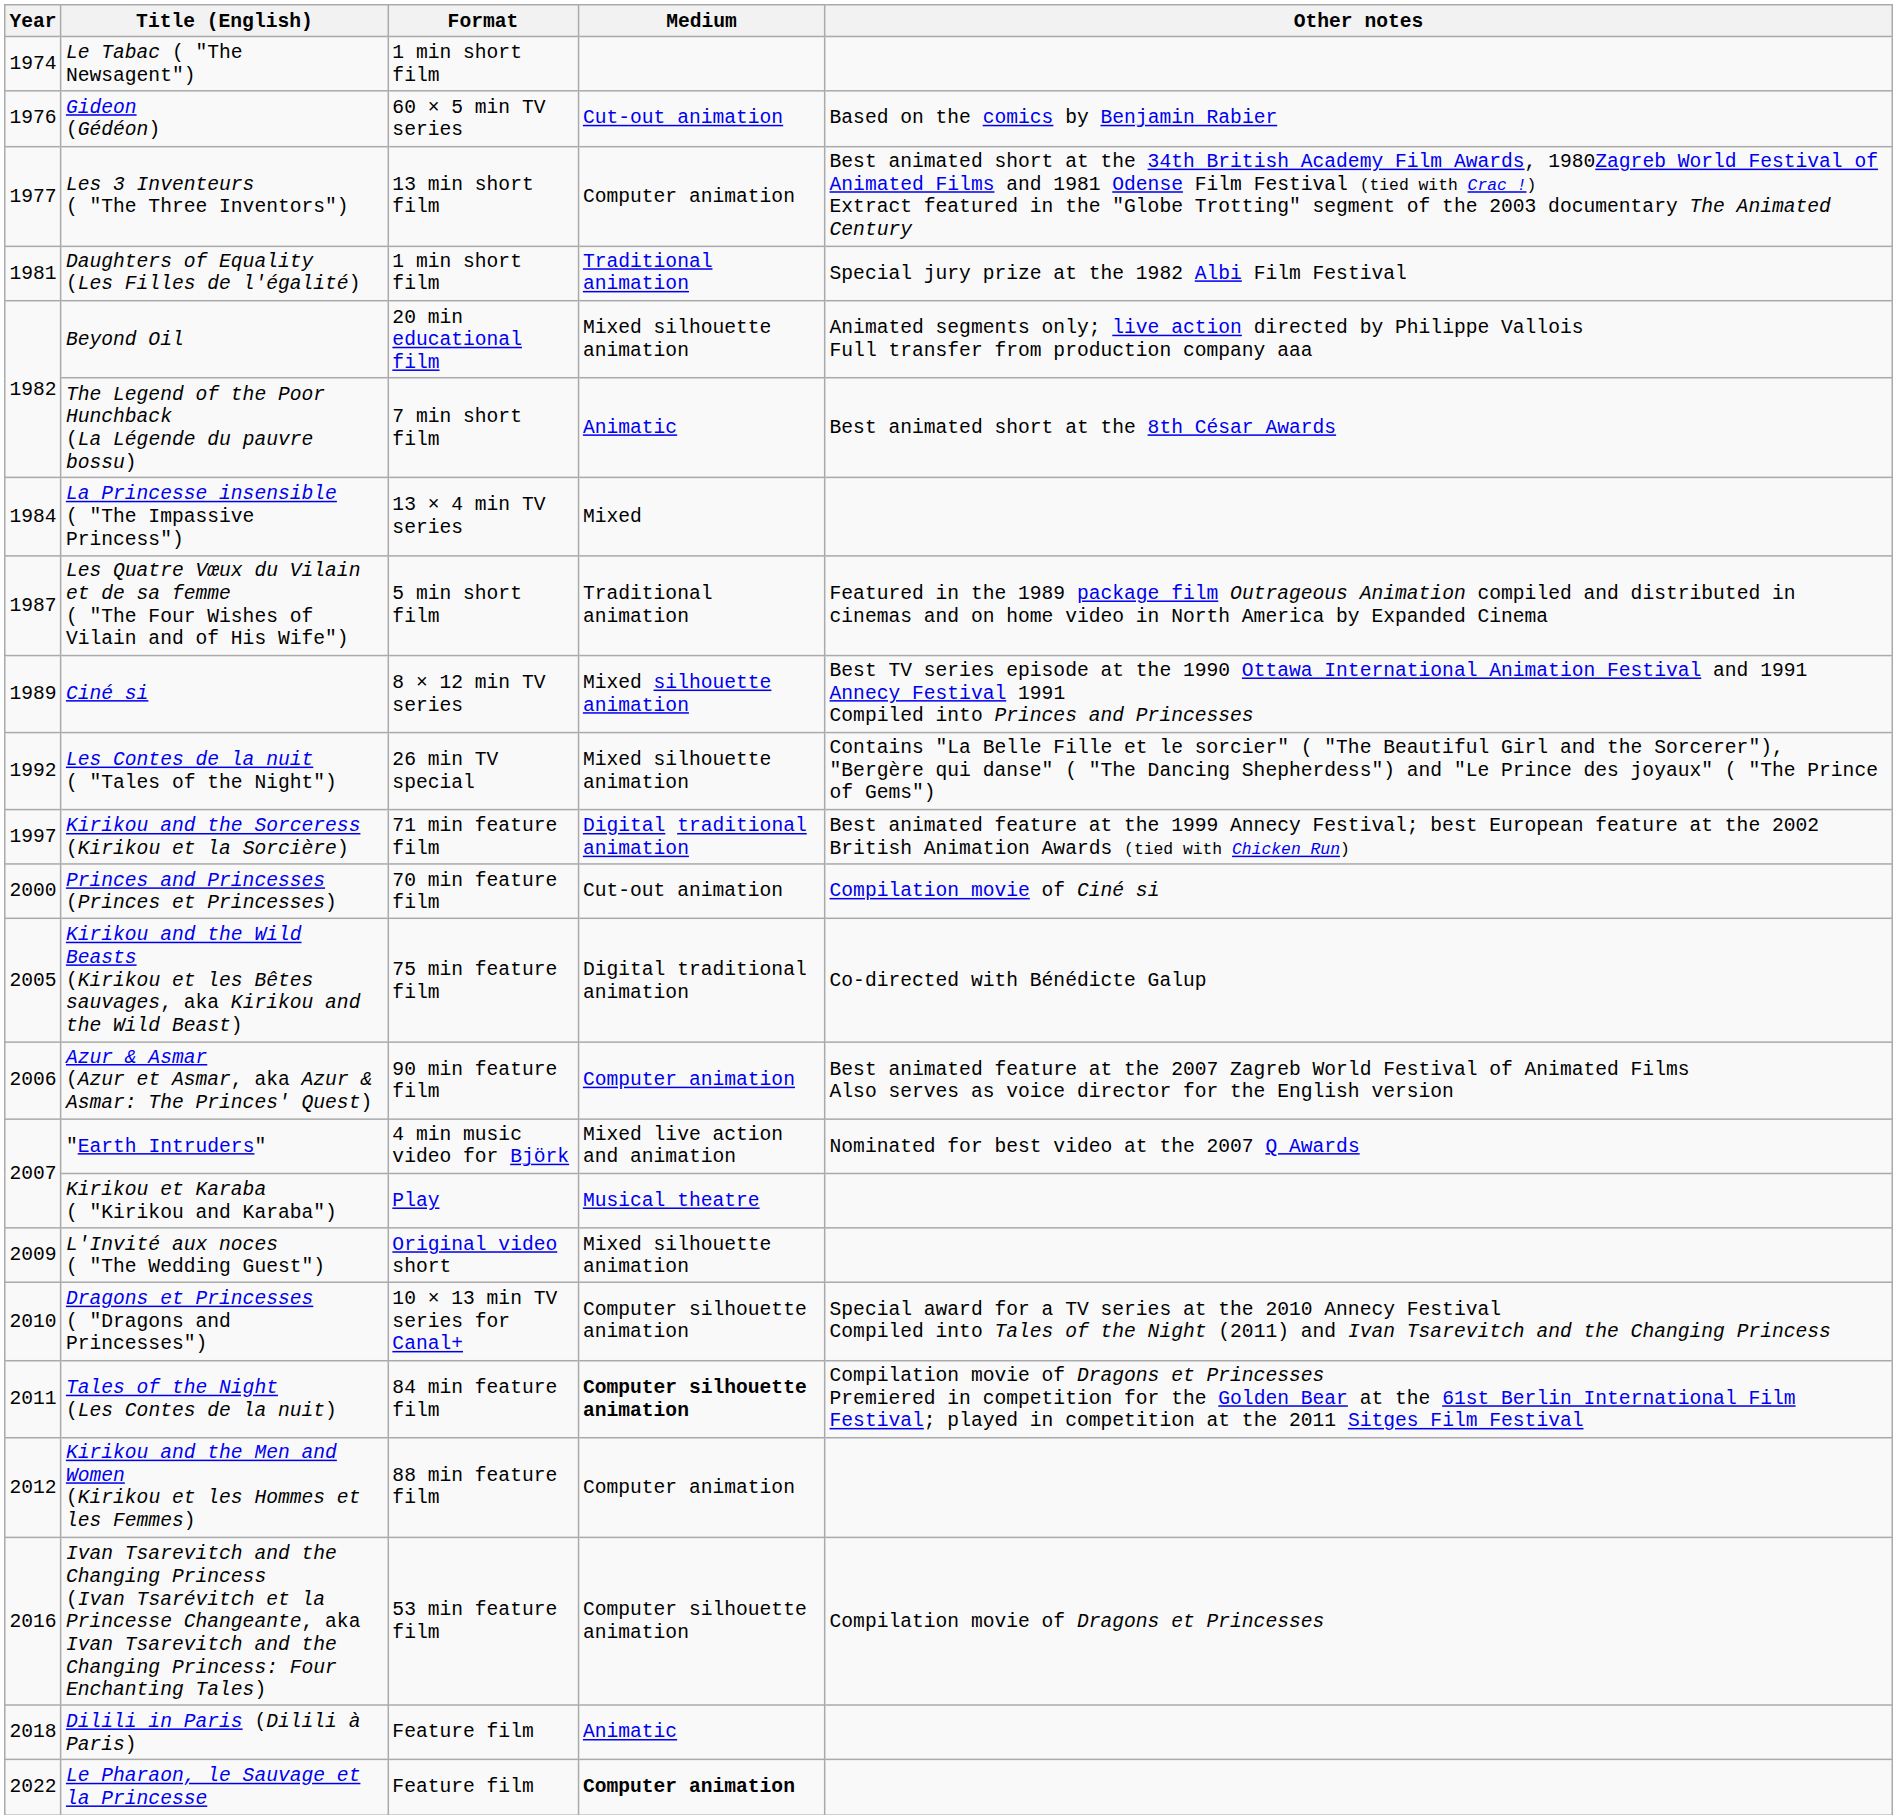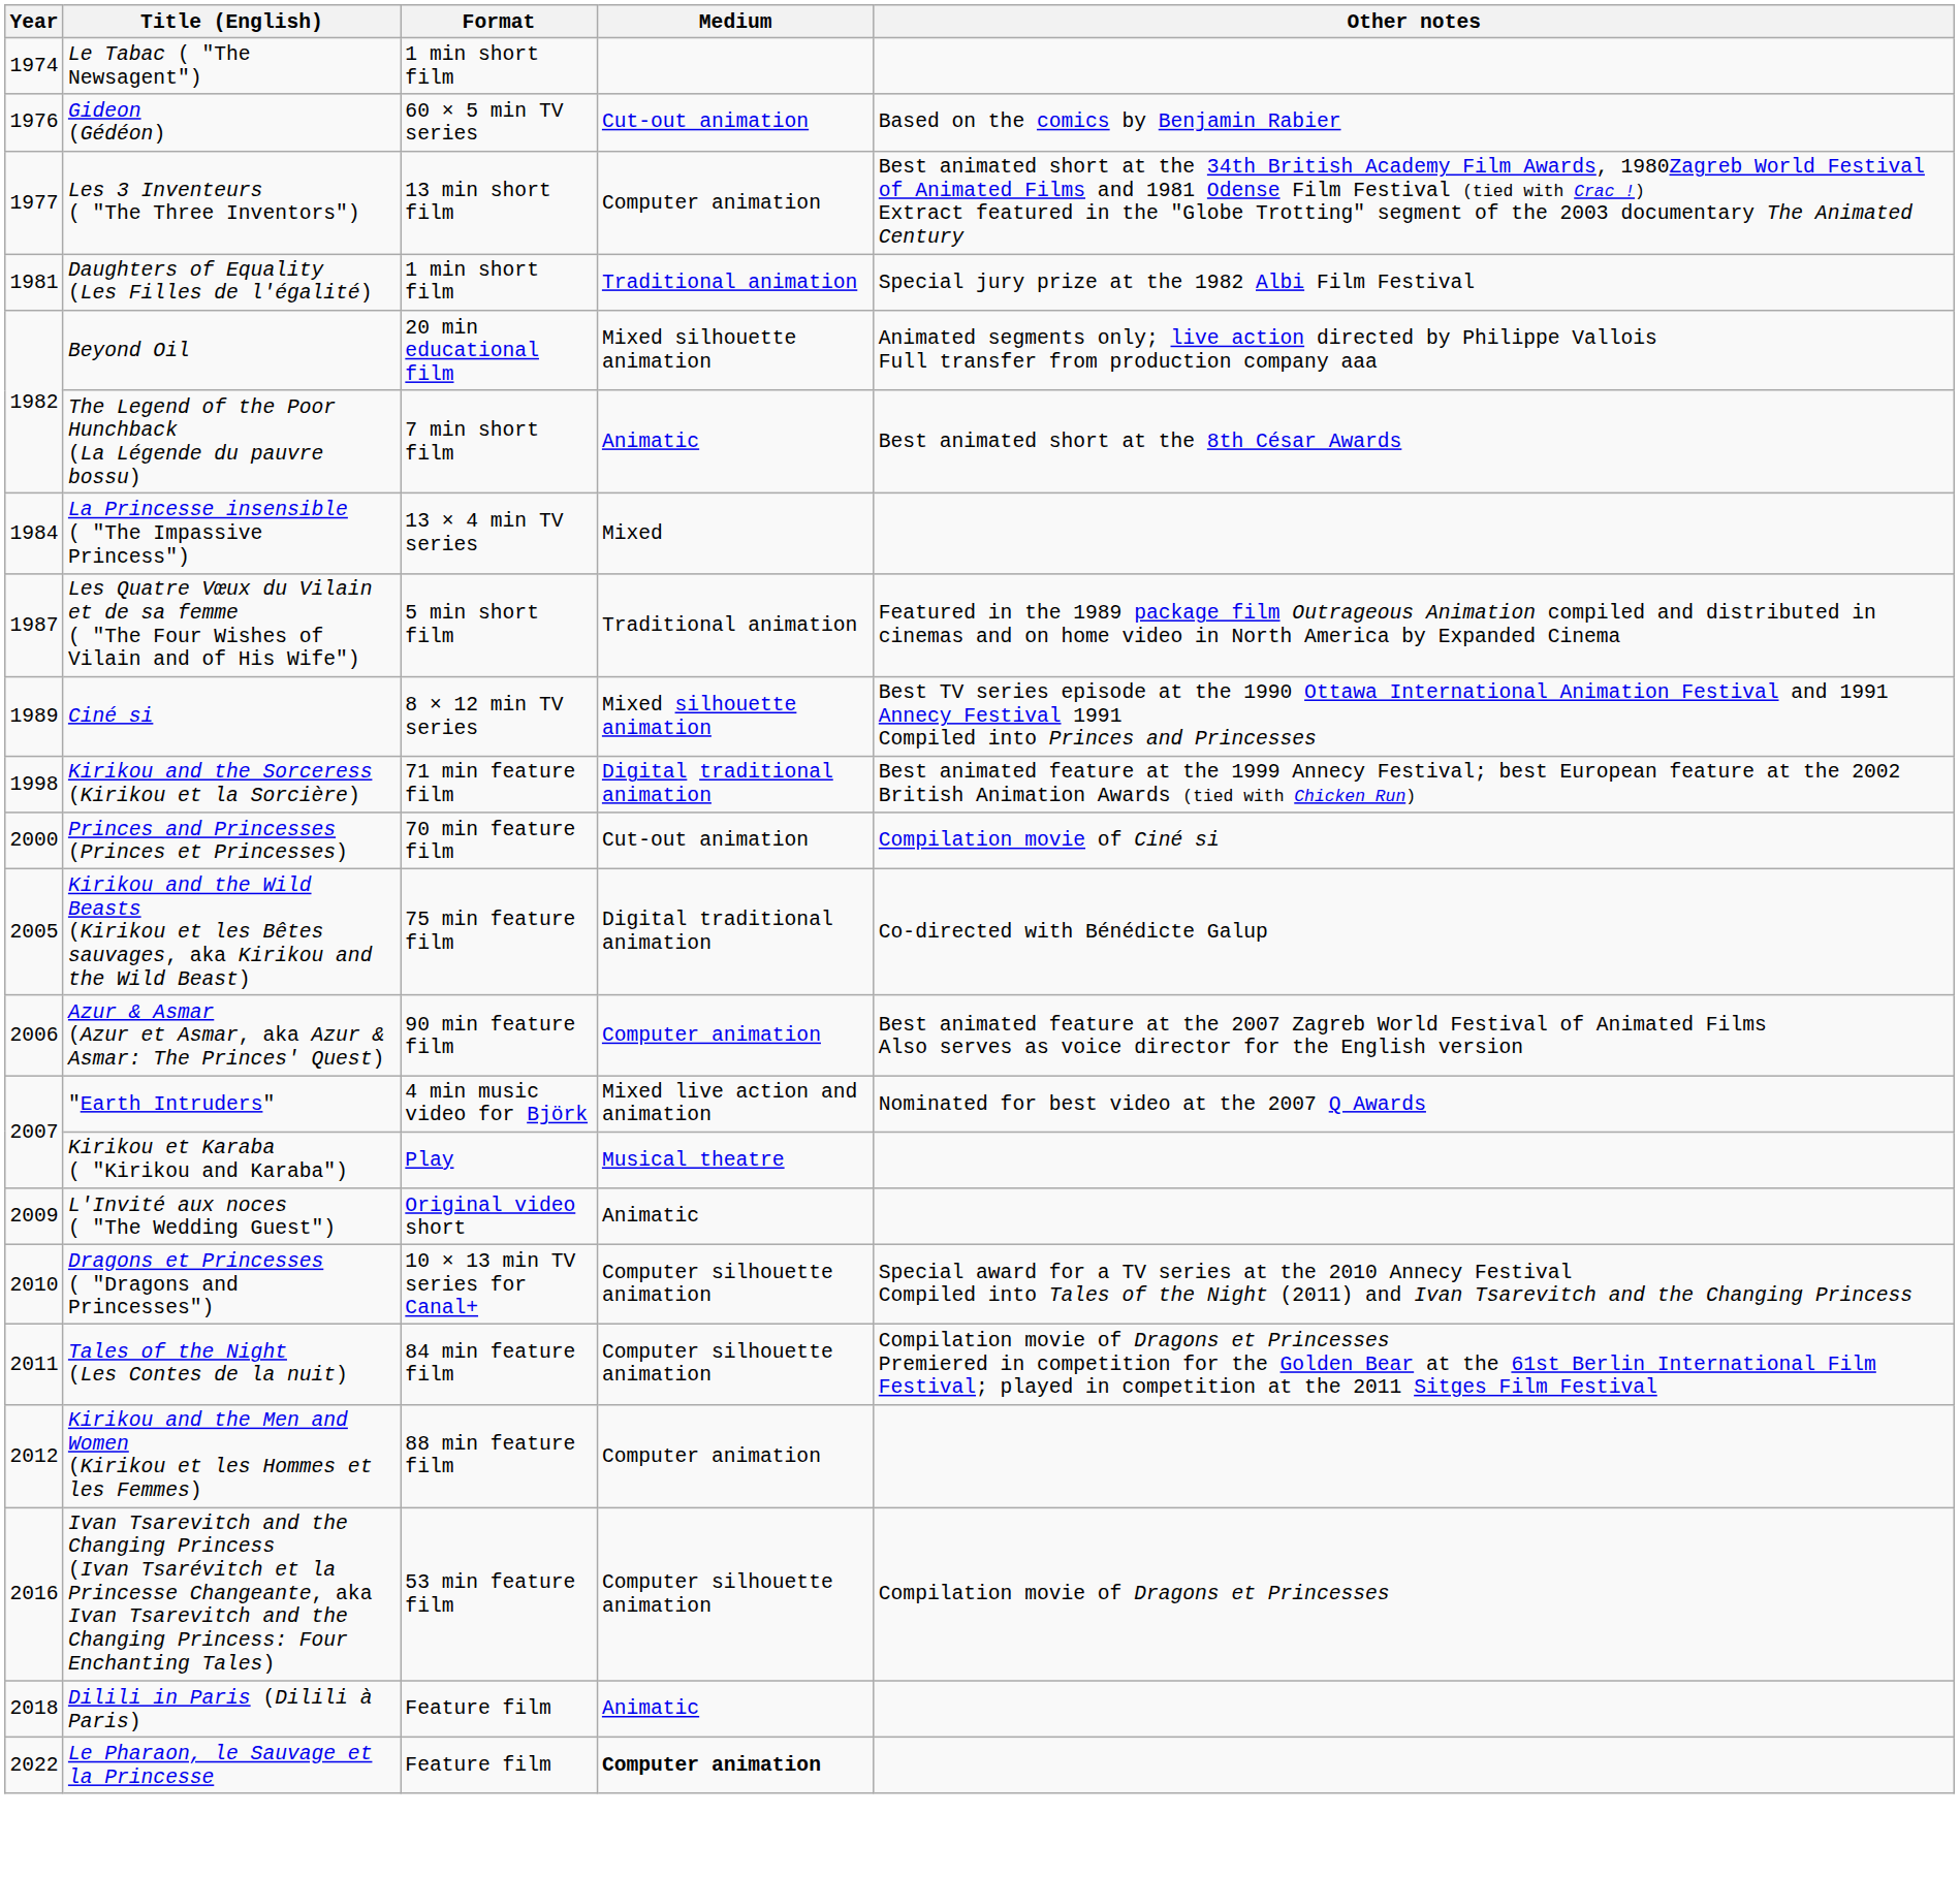 <table class="wikitable">
 <tr>
 <th>Year</th>
 <th width="210">Title (English)</th>
 <th width="120">Format</th>
 <th>Medium</th>
 <th>Other notes</th>
 </tr>
 <tr>
 <td rowspan= 1>1974</td>
 <td><em>Le Tabac</em> ( "The Newsagent")</td>
 <td>1 min short film</td>
 <td></td>
 <td></td>
 </tr>
 <tr>
 <td rowspan= 1>1976</td>
 <td><em><a href='#'>Gideon</a></em><br>(<em>Gédéon</em>)</td>
 <td>60 × 5 min TV series</td>
 <td><a href='#'>Cut-out animation</a></td>
 <td>Based on the <a href='#'>comics</a> by <a href='#'>Benjamin Rabier</a></td>
 </tr>
 <tr>
 <td rowspan= 1>1977</td>
 <td><em>Les 3 Inventeurs</em><br>( "The Three Inventors")</td>
 <td>13 min short film</td>
 <td>Computer animation</td>
 <td>Best animated short at the <a href='#'>34th British Academy Film Awards</a>, 1980<a href='#'>Zagreb World Festival of Animated Films</a> and 1981 <a href='#'>Odense</a> Film Festival <small>(tied with <em><a href='#'>Crac !</a></em>)</small><br>Extract featured in the "Globe Trotting" segment of the 2003 documentary <em>The Animated Century</em></td>
 </tr>
 <tr>
 <td rowspan= 1>1981</td>
 <td><em>Daughters of Equality</em><br>(<em>Les Filles de l'égalité</em>)</td>
 <td>1 min short film</td>
 <td><a href='#'>Traditional animation</a></td>
 <td>Special jury prize at the 1982 <a href='#'>Albi</a> Film Festival</td>
 </tr>
 <tr>
 <td rowspan= 2>1982</td>
 <td><em>Beyond Oil</em></td>
 <td>20 min <a href='#'>educational film</a></td>
 <td>Mixed silhouette animation</td>
 <td>Animated segments only; <a href='#'>live action</a> directed by Philippe Vallois<br>Full transfer  from production company aaa</td>
 </tr>
 <tr>
 <td><em>The Legend of the Poor Hunchback</em><br>(<em>La Légende du pauvre bossu</em>)</td>
 <td>7 min short film</td>
 <td><a href='#'>Animatic</a></td>
 <td>Best animated short at the <a href='#'>8th César Awards</a></td>
 </tr>
 <tr>
 <td rowspan= 1>1984</td>
 <td><em><a href='#'>La Princesse insensible</a></em><br>( "The Impassive Princess")</td>
 <td>13 × 4 min TV series </td>
 <td>Mixed</td>
 <td></td>
 </tr>
 <tr>
 <td rowspan= 1>1987</td>
 <td><em>Les Quatre Vœux du Vilain et de sa femme</em><br>( "The Four Wishes of Vilain and of His Wife")</td>
 <td>5 min short film</td>
 <td>Traditional animation</td>
 <td>Featured in the 1989 <a href='#'>package film</a> <em>Outrageous Animation</em> compiled and distributed in cinemas and on home video in North America by Expanded Cinema</td>
 </tr>
 <tr>
 <td rowspan= 1>1989</td>
 <td><em><a href='#'>Ciné si</a></em></td>
 <td>8 × 12 min TV series</td>
 <td>Mixed <a href='#'>silhouette animation</a></td>
 <td>Best TV series episode at the 1990 <a href='#'>Ottawa International Animation Festival</a> and 1991 <a href='#'>Annecy Festival</a> 1991<br>Compiled into <em>Princes and Princesses</em></td>
 </tr>
 <tr>
-<td rowspan= 1>1992</td>
-<td><em><a href='#'>Les Contes de la nuit</a></em><br>( "Tales of the Night")</td>
-<td>26 min TV special</td>
-<td>Mixed silhouette animation</td>
-<td>Contains "La Belle Fille et le sorcier" ( "The Beautiful Girl and the Sorcerer"), "Bergère qui danse" ( "The Dancing Shepherdess") and "Le Prince des joyaux" ( "The Prince of Gems")</td>
-</tr>
-<tr>
-<td rowspan= 1>1997</td>
+<td rowspan= 1>1998</td>
 <td><em><a href='#'>Kirikou and the Sorceress</a></em><br>(<em>Kirikou et la Sorcière</em>)</td>
 <td>71 min feature film</td>
 <td><a href='#'>Digital</a> <a href='#'>traditional animation</a></td>
 <td>Best animated feature at the 1999 Annecy Festival; best European feature at the 2002 British Animation Awards <small>(tied with <em><a href='#'>Chicken Run</a></em>)</small></td>
 </tr>
 <tr>
 <td rowspan= 1>2000</td>
 <td><em><a href='#'>Princes and Princesses</a></em><br>(<em>Princes et Princesses</em>)</td>
 <td>70 min feature film</td>
 <td>Cut-out animation</td>
 <td><a href='#'>Compilation movie</a> of <em>Ciné si</em></td>
 </tr>
 <tr>
 <td rowspan= 1>2005</td>
 <td><em><a href='#'>Kirikou and the Wild Beasts</a></em><br>(<em>Kirikou et les Bêtes sauvages</em>, aka <em>Kirikou and the Wild Beast</em>)</td>
 <td>75 min feature film</td>
 <td>Digital traditional animation</td>
 <td>Co-directed with Bénédicte Galup</td>
 </tr>
 <tr>
 <td rowspan= 1>2006</td>
 <td><em><a href='#'>Azur & Asmar</a></em><br>(<em>Azur et Asmar</em>, aka <em>Azur & Asmar: The Princes' Quest</em>)</td>
 <td>90 min feature film</td>
 <td><a href='#'>Computer animation</a></td>
 <td>Best animated feature at the 2007 Zagreb World Festival of Animated Films<br>Also serves as voice director for the English version</td>
 </tr>
 <tr>
 <td rowspan= 2>2007</td>
 <td>"<a href='#'>Earth Intruders</a>"</td>
 <td>4 min music video for <a href='#'>Björk</a></td>
 <td>Mixed live action and animation</td>
 <td>Nominated for best video at the 2007 <a href='#'>Q Awards</a></td>
 </tr>
 <tr>
 <td><em>Kirikou et Karaba</em><br>( "Kirikou and Karaba")</td>
 <td><a href='#'>Play</a></td>
 <td><a href='#'>Musical theatre</a></td>
 <td></td>
 </tr>
 <tr>
 <td rowspan= 1>2009</td>
 <td><em>L'Invité aux noces</em><br>( "The Wedding Guest")</td>
 <td><a href='#'>Original video</a> short</td>
-<td>Mixed silhouette animation</td>
+<td>Animatic</td>
 <td></td>
 </tr>
 <tr>
 <td rowspan= 1>2010</td>
 <td><em><a href='#'>Dragons et Princesses</a></em><br>( "Dragons and Princesses")</td>
 <td>10 × 13 min TV series for <a href='#'>Canal+</a></td>
 <td>Computer silhouette animation</td>
 <td>Special award for a TV series at the 2010 Annecy Festival<br>Compiled into <em>Tales of the Night</em> (2011) and <em>Ivan Tsarevitch and the Changing Princess</em></td>
 </tr>
 <tr>
 <td rowspan= 1>2011</td>
 <td><em><a href='#'>Tales of the Night</a></em><br>(<em>Les Contes de la nuit</em>)</td>
 <td>84 min feature film</td>
-<td><strong>Computer silhouette animation</strong></td>
+<td>Computer silhouette animation</td>
 <td>Compilation movie of <em>Dragons et Princesses</em><br>Premiered in competition for the <a href='#'>Golden Bear</a> at the <a href='#'>61st Berlin International Film Festival</a>; played in competition at the 2011 <a href='#'>Sitges Film Festival</a></td>
 </tr>
 <tr>
 <td rowspan= 1>2012</td>
 <td><em><a href='#'>Kirikou and the Men and Women</a></em><br>(<em>Kirikou et les Hommes et les Femmes</em>)</td>
 <td>88 min feature film</td>
 <td>Computer animation</td>
 <td></td>
 </tr>
 <tr>
 <td rowspan= 1>2016</td>
 <td><em>Ivan Tsarevitch and the Changing Princess</em><br>(<em>Ivan Tsarévitch et la Princesse Changeante</em>, aka <em>Ivan Tsarevitch and the Changing Princess: Four Enchanting Tales</em>)</td>
 <td>53 min feature film</td>
 <td>Computer silhouette animation</td>
 <td>Compilation movie of <em>Dragons et Princesses</em></td>
 </tr>
 <tr>
 <td rowspan= 1>2018</td>
 <td><em><a href='#'>Dilili in Paris</a></em> (<em>Dilili à Paris</em>)</td>
 <td>Feature film</td>
 <td><a href='#'>Animatic</a></td>
 <td></td>
 </tr>
 <tr>
 <td rowspan= 1>2022</td>
 <td><em><a href='#'>Le Pharaon, le Sauvage et la Princesse</a></em></td>
 <td>Feature film</td>
 <td><strong>Computer animation</strong></td>
 <td></td>
 </tr>
 </table>
